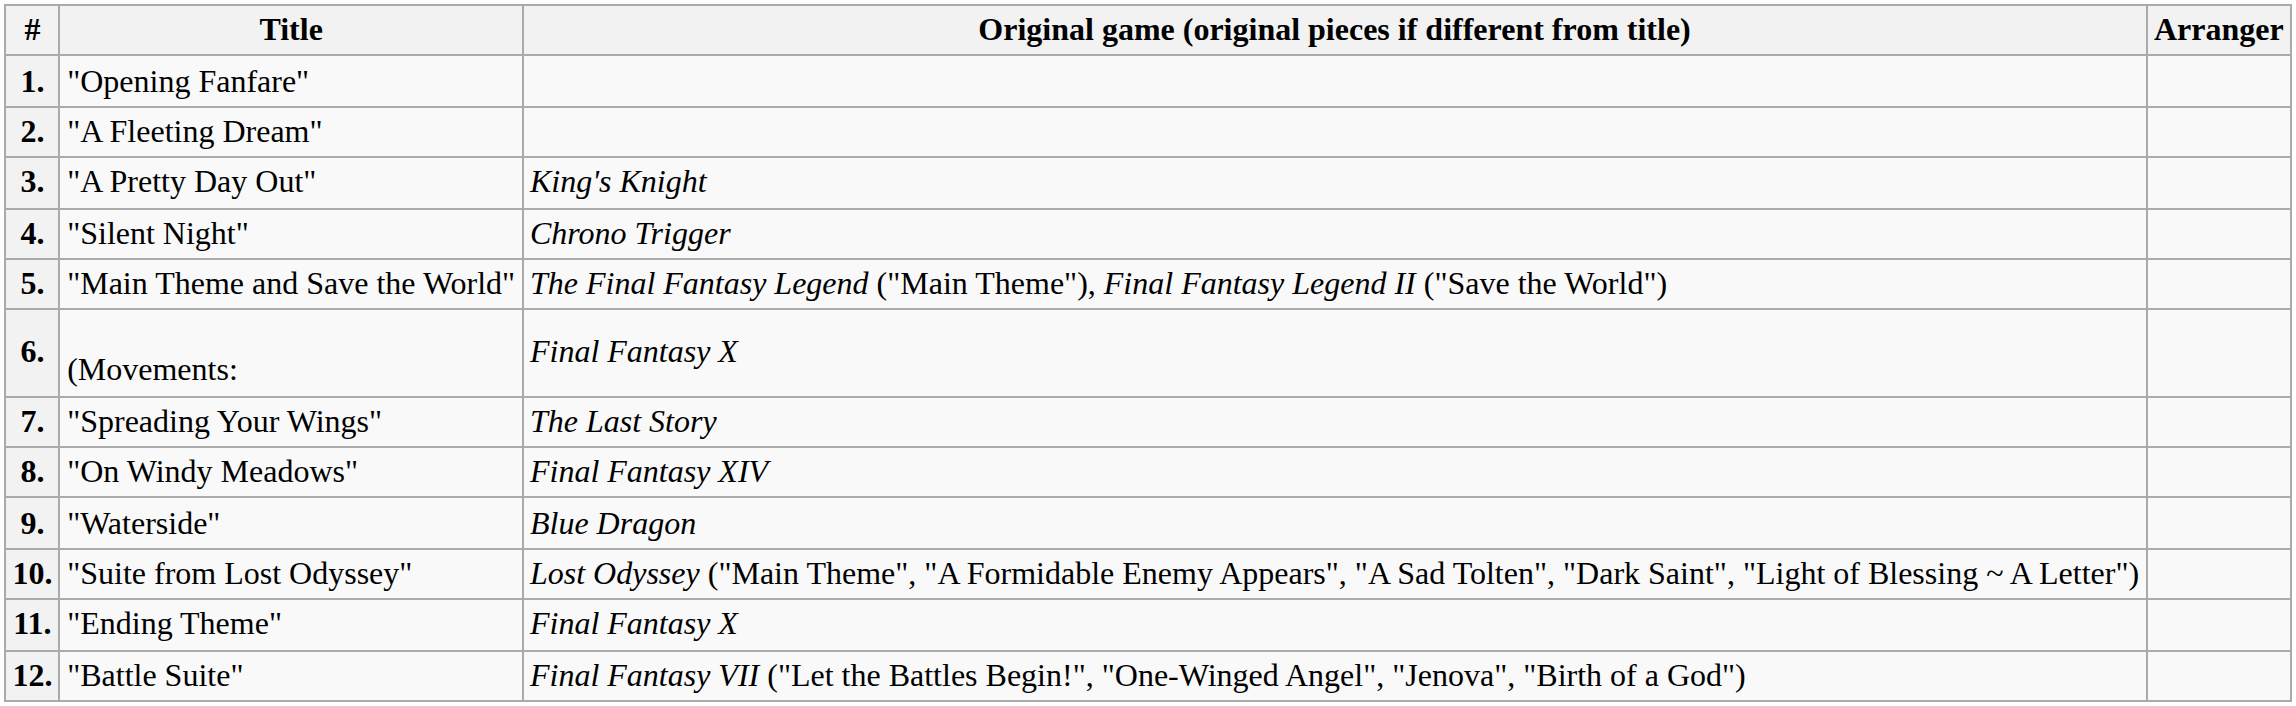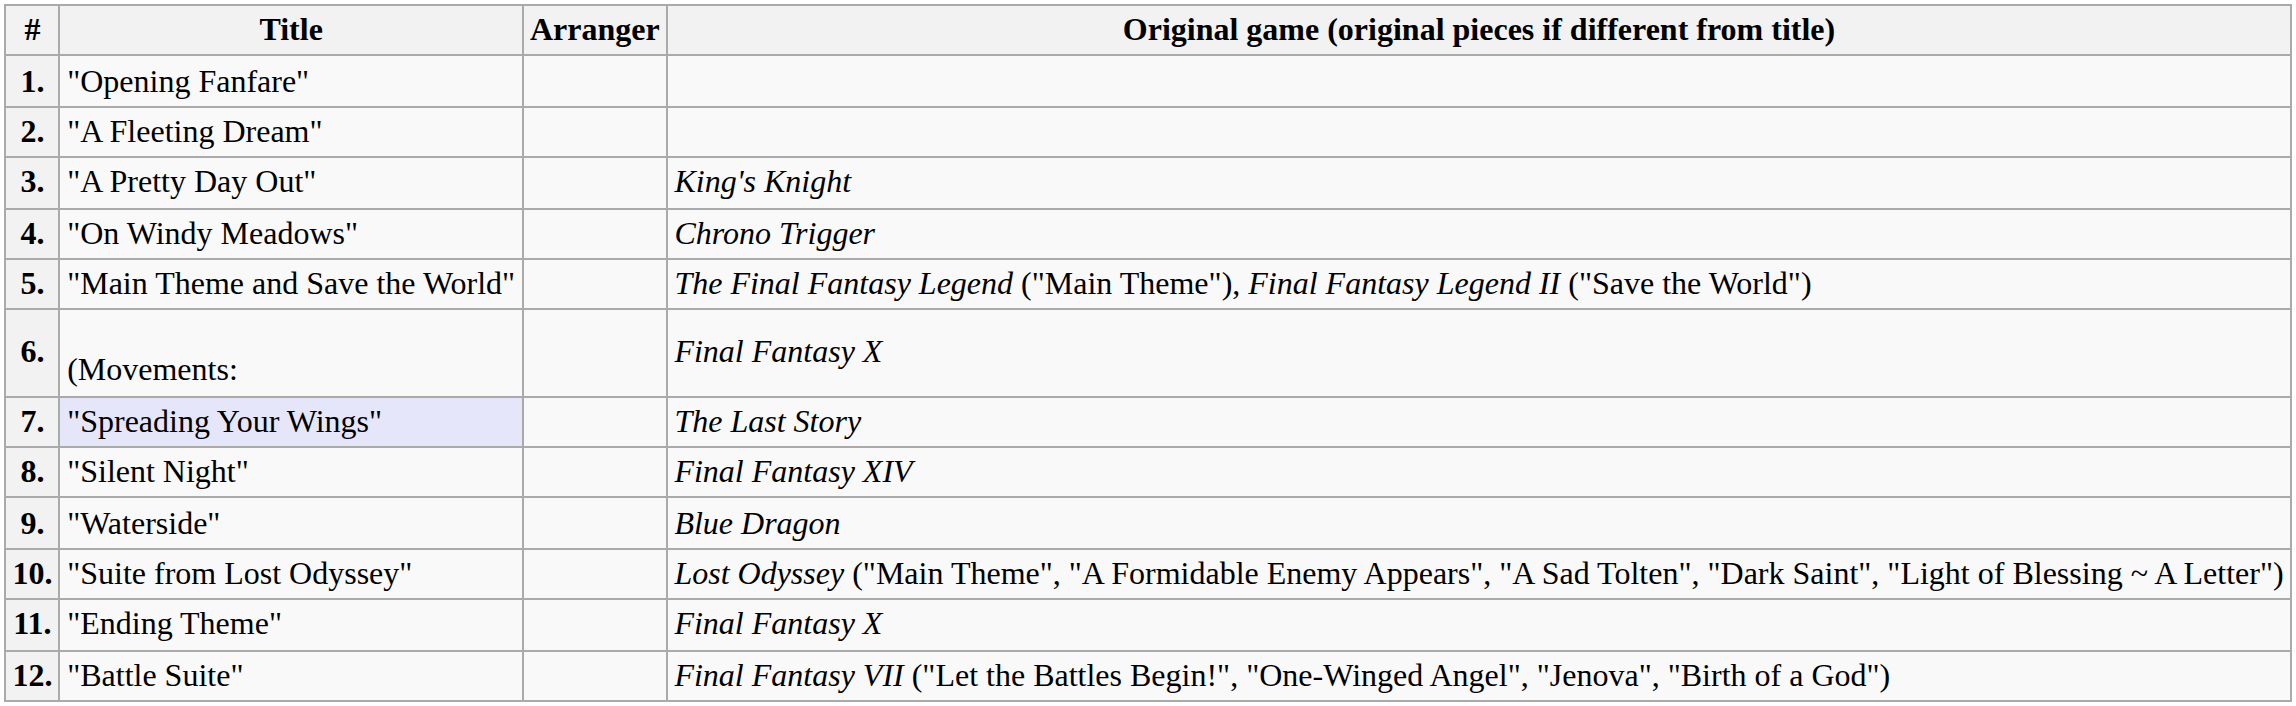 <table class="wikitable plainrowheaders">
 <tr>
 <th scope="col">#</th>
 <th scope="col">Title</th>
+<th scope="col">Arranger</th>
 <th scope="col">Original game (original pieces if different from title)</th>
-<th scope="col">Arranger</th>
 </tr>
 <tr>
 <th scope="row">1.</th>
 <td>"Opening Fanfare"</td>
 <td></td>
 <td></td>
 </tr>
 <tr>
 <th scope="row">2.</th>
 <td>"A Fleeting Dream"</td>
+<td></td>
 <td>     </td>
-<td></td>
 </tr>
 <tr>
 <th scope="row">3.</th>
 <td>"A Pretty Day Out"</td>
+<td></td>
 <td><em>King's Knight</em></td>
-<td></td>
 </tr>
 <tr>
 <th scope="row">4.</th>
-<td>"Silent Night"</td>
+<td>"On Windy Meadows"</td>
+<td></td>
 <td><em>Chrono Trigger</em></td>
-<td></td>
 </tr>
 <tr>
 <th scope="row">5.</th>
 <td>"Main Theme and Save the World"</td>
+<td></td>
 <td><em>The Final Fantasy Legend</em> ("Main Theme"), <em>Final Fantasy Legend II</em> ("Save the World")</td>
-<td></td>
 </tr>
 <tr>
 <th scope="row">6.</th>
 <td><br>(Movements:   </td>
+<td></td>
 <td><em>Final Fantasy X</em></td>
-<td></td>
 </tr>
 <tr>
 <th scope="row">7.</th>
-<td>"Spreading Your Wings"</td>
+<td style="background: lavender;">"Spreading Your Wings"</td>
+<td></td>
 <td><em>The Last Story</em></td>
-<td></td>
 </tr>
 <tr>
 <th scope="row">8.</th>
-<td>"On Windy Meadows"</td>
+<td>"Silent Night"</td>
+<td></td>
 <td><em>Final Fantasy XIV</em></td>
-<td></td>
 </tr>
 <tr>
 <th scope="row">9.</th>
 <td>"Waterside"</td>
+<td></td>
 <td><em>Blue Dragon</em></td>
-<td></td>
 </tr>
 <tr>
 <th scope="row">10.</th>
 <td>"Suite from Lost Odyssey"</td>
+<td></td>
 <td><em>Lost Odyssey</em> ("Main Theme", "A Formidable Enemy Appears", "A Sad Tolten", "Dark Saint", "Light of Blessing ~ A Letter")</td>
-<td></td>
 </tr>
 <tr>
 <th scope="row">11. </th>
 <td>"Ending Theme"</td>
+<td></td>
 <td><em>Final Fantasy X</em></td>
-<td></td>
 </tr>
 <tr>
 <th scope="row">12. </th>
 <td>"Battle Suite"</td>
+<td></td>
 <td><em>Final Fantasy VII</em> ("Let the Battles Begin!", "One-Winged Angel", "Jenova", "Birth of a God")</td>
-<td></td>
 </tr>
 </table>
